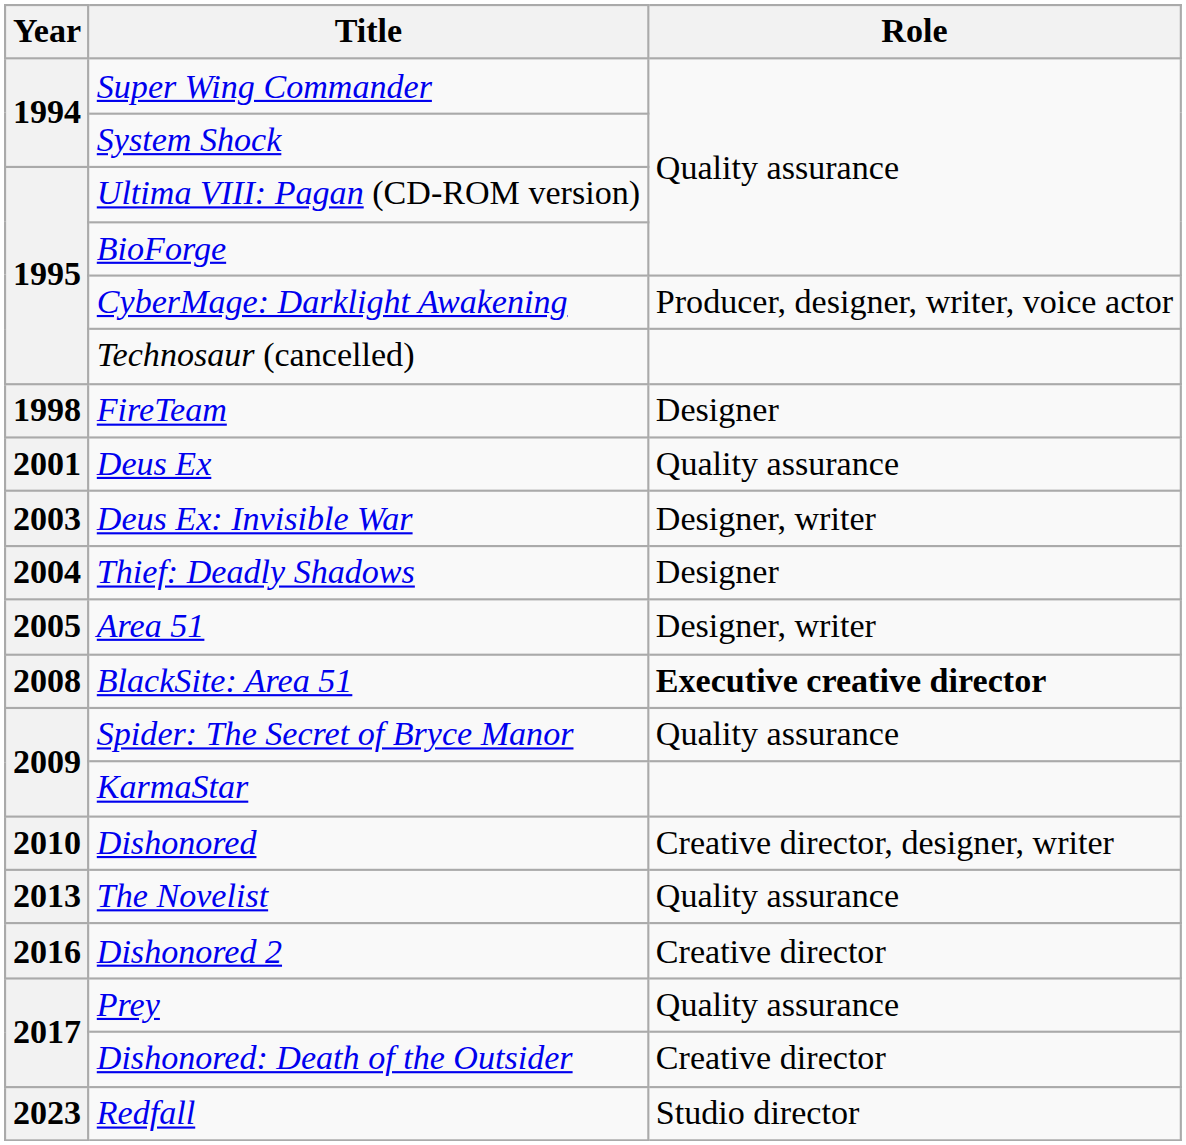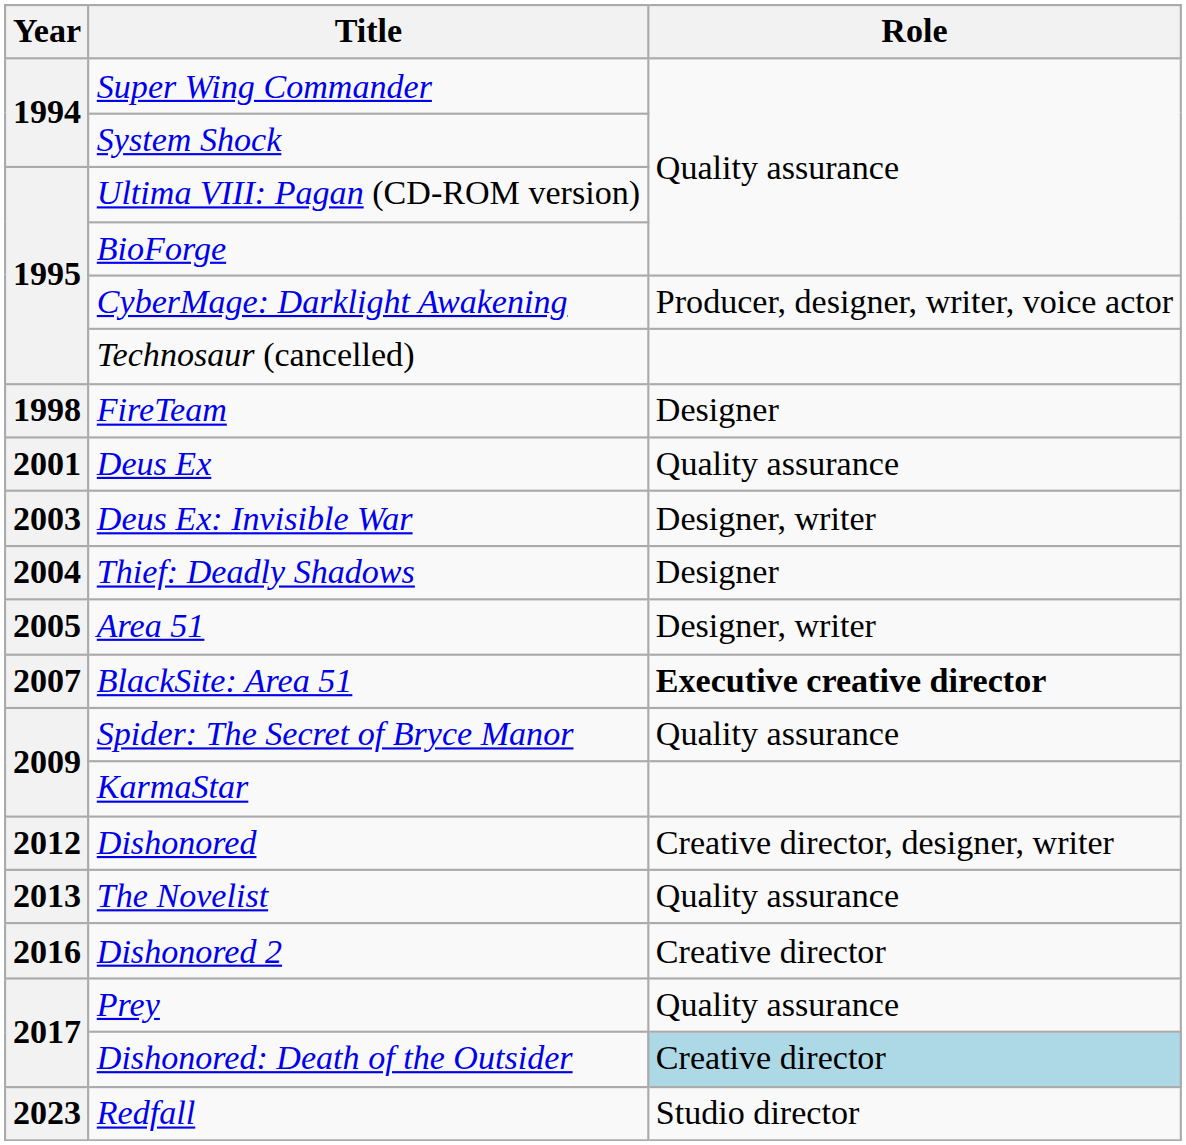 <table class = "wikitable sortable">
 <tr>
 <th>Year</th>
 <th>Title</th>
 <th>Role</th>
 </tr>
 <tr>
 <th rowspan="2">1994</th>
 <td><em><a href='#'>Super Wing Commander</a></em></td>
 <td rowspan="4">Quality assurance</td>
 </tr>
 <tr>
 <td><em><a href='#'>System Shock</a></em></td>
 </tr>
 <tr>
 <th rowspan="4">1995</th>
 <td><em><a href='#'>Ultima VIII: Pagan</a></em> (CD-ROM version)</td>
 </tr>
 <tr>
 <td><em><a href='#'>BioForge</a></em></td>
 </tr>
 <tr>
 <td><em><a href='#'>CyberMage: Darklight Awakening</a></em></td>
 <td>Producer, designer, writer, voice actor</td>
 </tr>
 <tr>
 <td><em>Technosaur</em> (cancelled)</td>
 <td></td>
 </tr>
 <tr>
 <th>1998</th>
 <td><em><a href='#'>FireTeam</a></em></td>
 <td>Designer</td>
 </tr>
 <tr>
 <th>2001</th>
 <td><em><a href='#'>Deus Ex</a></em></td>
 <td>Quality assurance</td>
 </tr>
 <tr>
 <th>2003</th>
 <td><em><a href='#'>Deus Ex: Invisible War</a></em></td>
 <td>Designer, writer</td>
 </tr>
 <tr>
 <th>2004</th>
 <td><em><a href='#'>Thief: Deadly Shadows</a></em></td>
 <td>Designer</td>
 </tr>
 <tr>
 <th>2005</th>
 <td><em><a href='#'>Area 51</a></em></td>
 <td>Designer, writer</td>
 </tr>
 <tr>
-<th>2008</th>
+<th>2007</th>
 <td><em><a href='#'>BlackSite: Area 51</a></em></td>
 <td><strong>Executive creative director</strong></td>
 </tr>
 <tr>
 <th rowspan="2">2009</th>
 <td><em><a href='#'>Spider: The Secret of Bryce Manor</a></em></td>
 <td>Quality assurance</td>
 </tr>
 <tr>
 <td><em><a href='#'>KarmaStar</a></em></td>
 <td></td>
 </tr>
 <tr>
-<th>2010</th>
+<th>2012</th>
 <td><em><a href='#'>Dishonored</a></em></td>
 <td>Creative director, designer, writer</td>
 </tr>
 <tr>
 <th>2013</th>
 <td><em><a href='#'>The Novelist</a></em></td>
 <td>Quality assurance</td>
 </tr>
 <tr>
 <th>2016</th>
 <td><em><a href='#'>Dishonored 2</a></em></td>
 <td>Creative director</td>
 </tr>
 <tr>
 <th rowspan="2">2017</th>
 <td><em><a href='#'>Prey</a></em></td>
 <td>Quality assurance</td>
 </tr>
 <tr>
 <td><em><a href='#'>Dishonored: Death of the Outsider</a></em></td>
-<td>Creative director</td>
+<td style="background: lightblue;">Creative director</td>
 </tr>
 <tr>
 <th>2023</th>
 <td><em><a href='#'>Redfall</a></em></td>
 <td>Studio director</td>
 </tr>
 </table>
